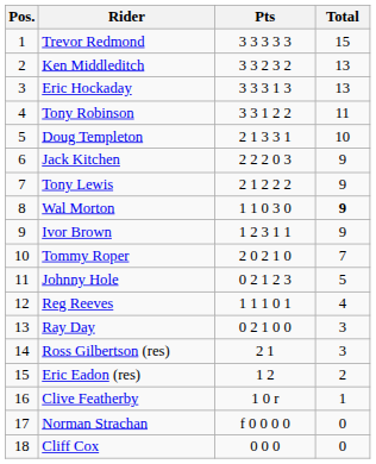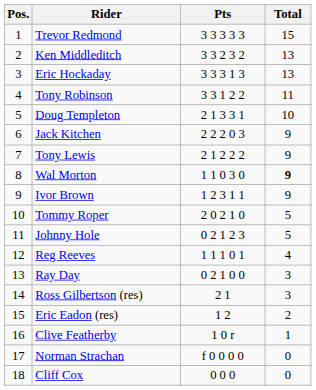 <table class=wikitable>
 <tr>
 <th width=25px>Pos.</th>
 <th width=180px>Rider</th>
 <th width=100px>Pts</th>
 <th width=50px>Total</th>
 </tr>
 <tr align=center >
 <td>1</td>
 <td align=left> <a href='#'>Trevor Redmond</a></td>
 <td>3	3	3	3	3</td>
 <td>15</td>
 </tr>
 <tr align=center>
 <td>2</td>
 <td align=left> <a href='#'>Ken Middleditch</a></td>
 <td>3	3	2	3	2</td>
 <td>13</td>
 </tr>
 <tr align=center>
 <td>3</td>
 <td align=left> <a href='#'>Eric Hockaday</a></td>
 <td>3	3	3	1	3</td>
 <td>13</td>
 </tr>
 <tr align=center>
 <td>4</td>
 <td align=left> <a href='#'>Tony Robinson</a></td>
 <td>3	3	1	2	2</td>
 <td>11</td>
 </tr>
 <tr align=center>
 <td>5</td>
 <td align=left> <a href='#'>Doug Templeton</a></td>
 <td>2	1	3	3	1</td>
 <td>10</td>
 </tr>
 <tr align=center>
 <td>6</td>
 <td align=left> <a href='#'>Jack Kitchen</a></td>
 <td>2	2	2	0	3</td>
 <td>9</td>
 </tr>
 <tr align=center>
 <td>7</td>
 <td align=left> <a href='#'>Tony Lewis</a></td>
 <td>2	1	2	2	2</td>
 <td>9</td>
 </tr>
 <tr align=center>
 <td>8</td>
 <td align=left> <a href='#'>Wal Morton</a></td>
 <td>1	1	0	3	0</td>
 <td><strong>9</strong></td>
 </tr>
 <tr align=center>
 <td>9</td>
 <td align=left> <a href='#'>Ivor Brown</a></td>
 <td>1	2	3	1	1</td>
 <td>9</td>
 </tr>
 <tr align=center>
 <td>10</td>
 <td align=left> <a href='#'>Tommy Roper</a></td>
 <td>2	0	2	1	0</td>
-<td>7</td>
+<td>5</td>
 </tr>
 <tr align=center>
 <td>11</td>
 <td align=left> <a href='#'>Johnny Hole</a></td>
 <td>0	2	1	2	3</td>
 <td>5</td>
 </tr>
 <tr align=center>
 <td>12</td>
 <td align=left> <a href='#'>Reg Reeves</a></td>
 <td>1	1	1	0	1</td>
 <td>4</td>
 </tr>
 <tr align=center>
 <td>13</td>
 <td align=left> <a href='#'>Ray Day</a></td>
 <td>0	2	1	0	0</td>
 <td>3</td>
 </tr>
 <tr align=center>
 <td>14</td>
 <td align=left> <a href='#'>Ross Gilbertson</a> (res)</td>
 <td>2	1</td>
 <td>3</td>
 </tr>
 <tr align=center>
 <td>15</td>
 <td align=left> <a href='#'>Eric Eadon</a> (res)</td>
 <td>1	2</td>
 <td>2</td>
 </tr>
 <tr align=center>
 <td>16</td>
 <td align=left> <a href='#'>Clive Featherby</a></td>
 <td>1	0	r</td>
 <td>1</td>
 </tr>
 <tr align=center>
 <td>17</td>
 <td align=left> <a href='#'>Norman Strachan</a></td>
 <td>f	0	0	0	0</td>
 <td>0</td>
 </tr>
 <tr align=center>
 <td>18</td>
 <td align=left> <a href='#'>Cliff Cox</a></td>
 <td>0	0	0</td>
 <td>0</td>
 </tr>
 </table>
